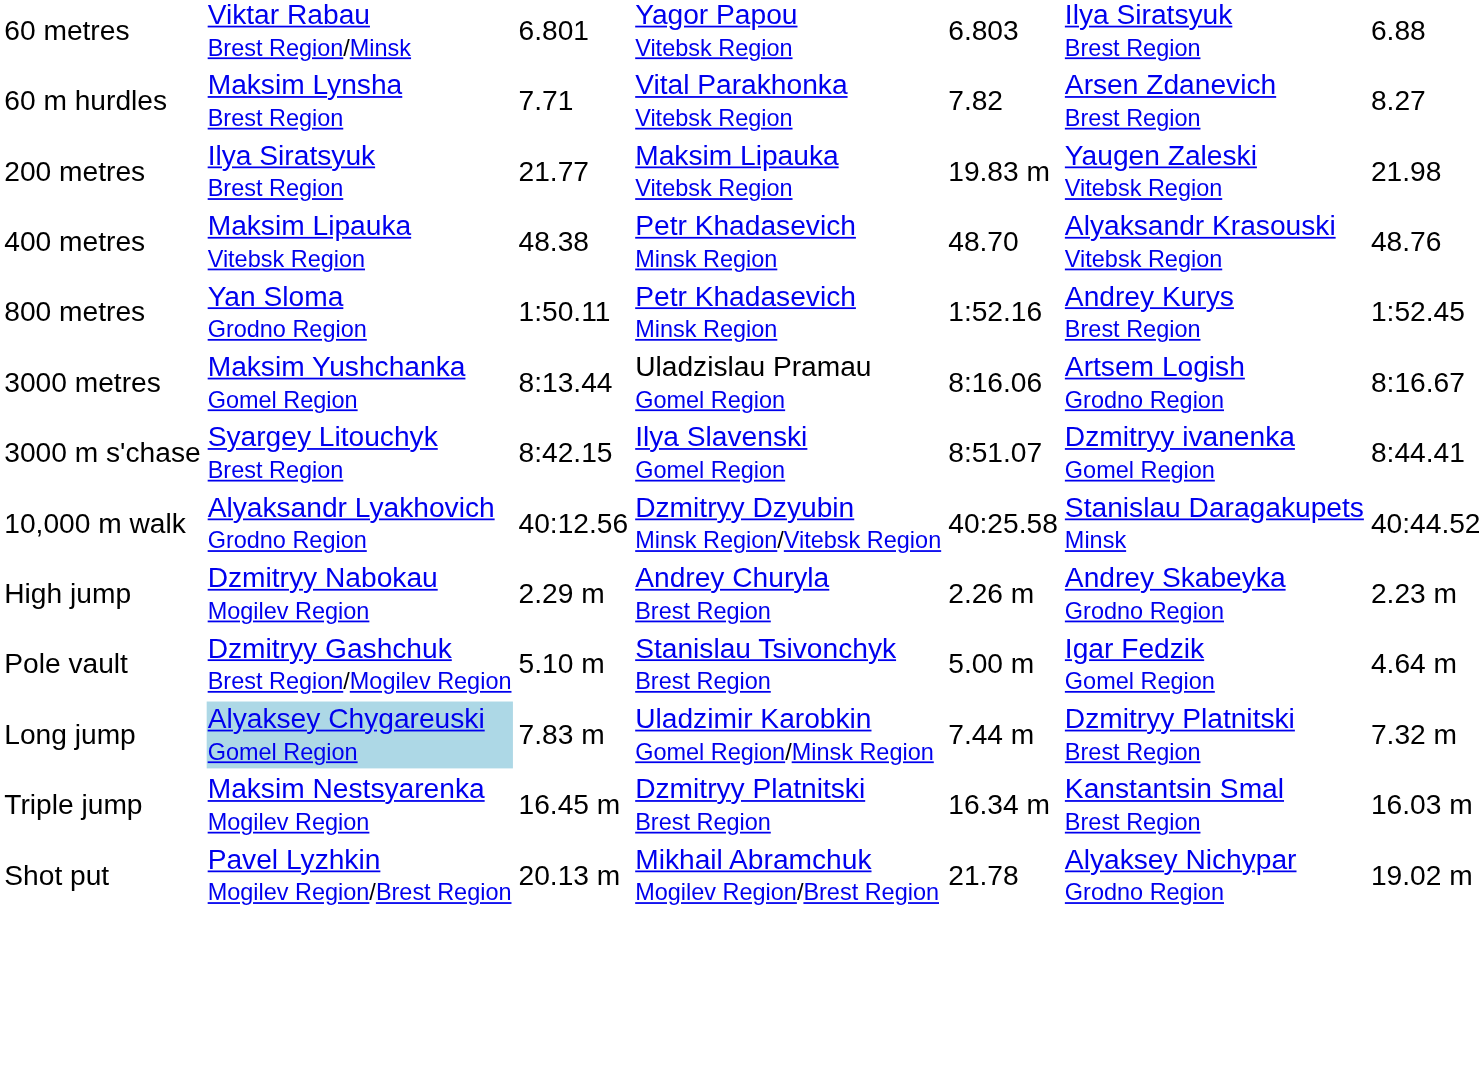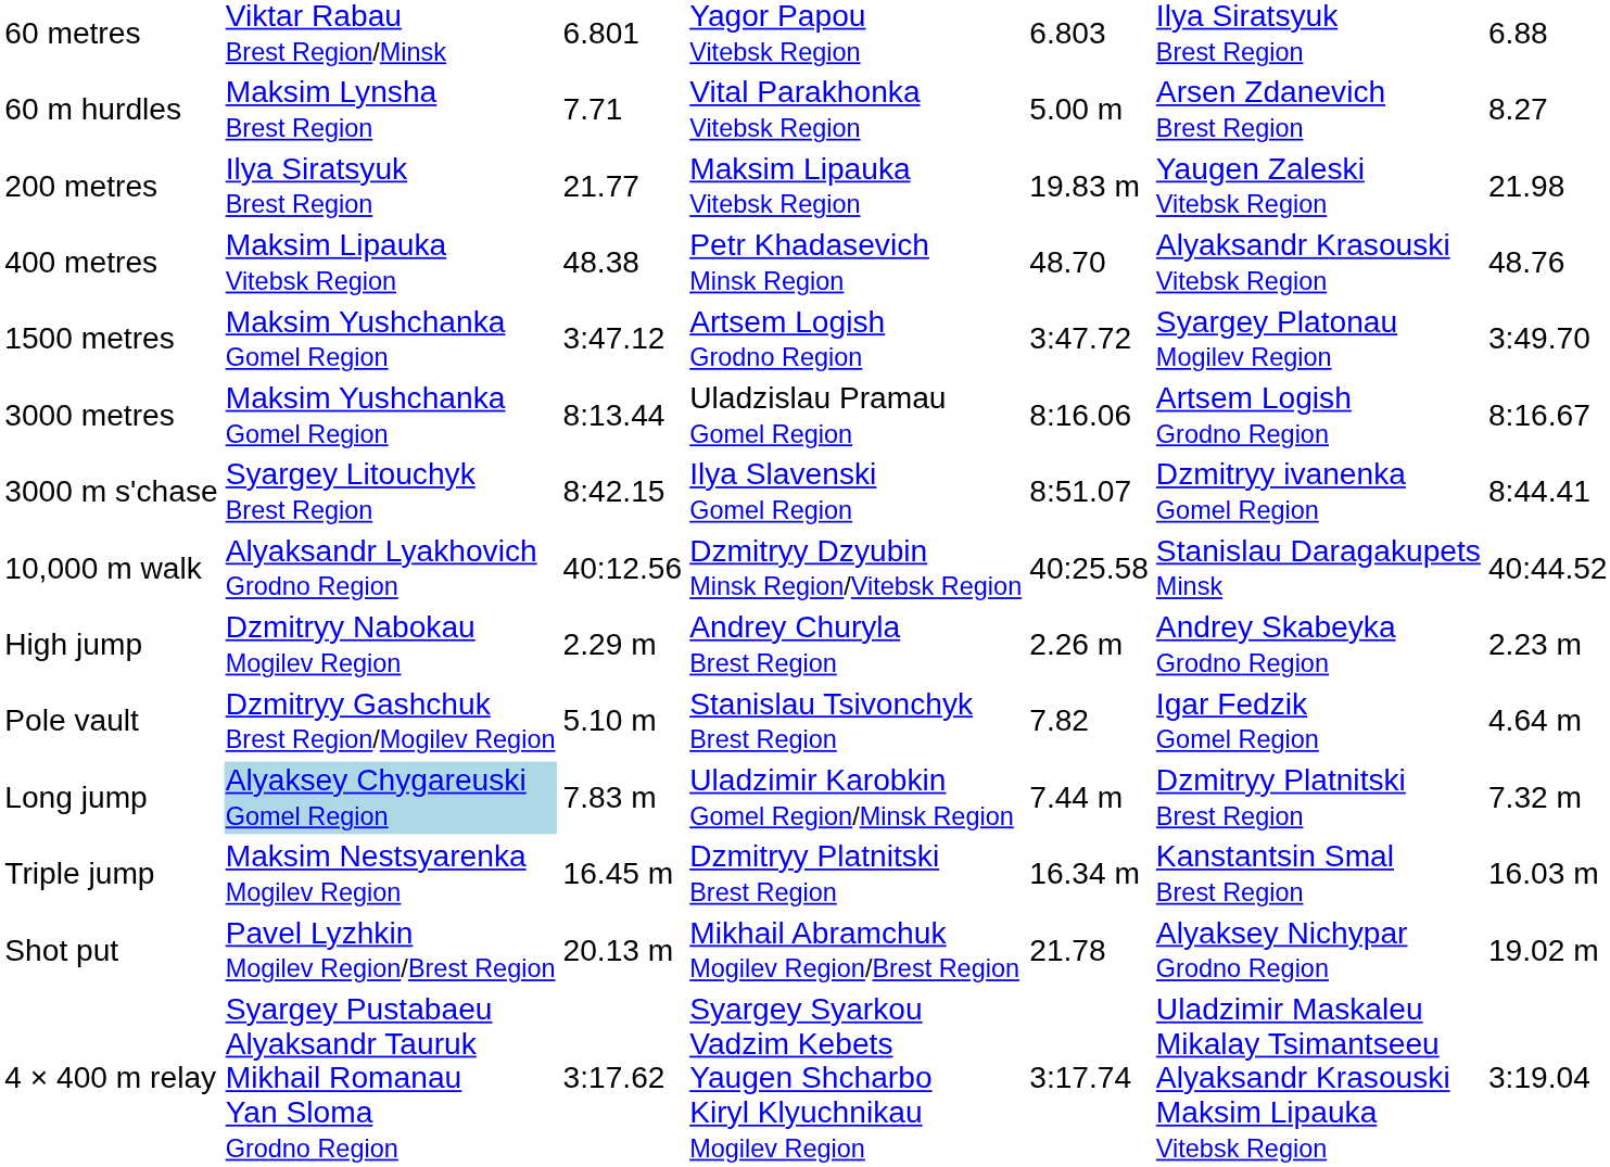 <table>
 <tr>
 <td>60 metres</td>
 <td><a href='#'>Viktar Rabau</a><br><small><a href='#'>Brest Region</a>/<a href='#'>Minsk</a></small></td>
 <td>6.801</td>
 <td><a href='#'>Yagor Papou</a><br><small><a href='#'>Vitebsk Region</a></small></td>
 <td>6.803</td>
 <td><a href='#'>Ilya Siratsyuk</a><br><small><a href='#'>Brest Region</a></small></td>
 <td>6.88</td>
 </tr>
 <tr>
 <td>60 m hurdles</td>
 <td><a href='#'>Maksim Lynsha</a><br><small><a href='#'>Brest Region</a></small></td>
 <td>7.71</td>
 <td><a href='#'>Vital Parakhonka</a><br><small><a href='#'>Vitebsk Region</a></small></td>
-<td>7.82</td>
+<td>5.00 m</td>
 <td><a href='#'>Arsen Zdanevich</a><br><small><a href='#'>Brest Region</a></small></td>
 <td>8.27</td>
 </tr>
 <tr>
 <td>200 metres</td>
 <td><a href='#'>Ilya Siratsyuk</a><br><small><a href='#'>Brest Region</a></small></td>
 <td>21.77</td>
 <td><a href='#'>Maksim Lipauka</a><br><small><a href='#'>Vitebsk Region</a></small></td>
 <td>19.83 m</td>
 <td><a href='#'>Yaugen Zaleski</a><br><small><a href='#'>Vitebsk Region</a></small></td>
 <td>21.98</td>
 </tr>
 <tr>
 <td>400 metres</td>
 <td><a href='#'>Maksim Lipauka</a><br><small><a href='#'>Vitebsk Region</a></small></td>
 <td>48.38</td>
 <td><a href='#'>Petr Khadasevich</a><br><small><a href='#'>Minsk Region</a></small></td>
 <td>48.70</td>
 <td><a href='#'>Alyaksandr Krasouski</a><br><small><a href='#'>Vitebsk Region</a></small></td>
 <td>48.76</td>
 </tr>
 <tr>
-<td>800 metres</td>
-<td><a href='#'>Yan Sloma</a><br><small><a href='#'>Grodno Region</a></small></td>
-<td>1:50.11</td>
-<td><a href='#'>Petr Khadasevich</a><br><small><a href='#'>Minsk Region</a></small></td>
-<td>1:52.16</td>
-<td><a href='#'>Andrey Kurys</a><br><small><a href='#'>Brest Region</a></small></td>
-<td>1:52.45</td>
+<td>1500 metres</td>
+<td><a href='#'>Maksim Yushchanka</a><br><small><a href='#'>Gomel Region</a></small></td>
+<td>3:47.12</td>
+<td><a href='#'>Artsem Logish</a><br><small><a href='#'>Grodno Region</a></small></td>
+<td>3:47.72</td>
+<td><a href='#'>Syargey Platonau</a><br><small><a href='#'>Mogilev Region</a></small></td>
+<td>3:49.70</td>
 </tr>
 <tr>
 <td>3000 metres</td>
 <td><a href='#'>Maksim Yushchanka</a><br><small><a href='#'>Gomel Region</a></small></td>
 <td>8:13.44</td>
 <td>Uladzislau Pramau<br><small><a href='#'>Gomel Region</a></small></td>
 <td>8:16.06</td>
 <td><a href='#'>Artsem Logish</a><br><small><a href='#'>Grodno Region</a></small></td>
 <td>8:16.67</td>
 </tr>
 <tr>
 <td>3000 m s'chase</td>
 <td><a href='#'>Syargey Litouchyk</a><br><small><a href='#'>Brest Region</a></small></td>
 <td>8:42.15</td>
 <td><a href='#'>Ilya Slavenski</a><br><small><a href='#'>Gomel Region</a></small></td>
 <td>8:51.07</td>
 <td><a href='#'>Dzmitryy ivanenka</a><br><small><a href='#'>Gomel Region</a></small></td>
 <td>8:44.41</td>
 </tr>
 <tr>
 <td>10,000 m walk</td>
 <td><a href='#'>Alyaksandr Lyakhovich</a><br><small><a href='#'>Grodno Region</a></small></td>
 <td>40:12.56</td>
 <td><a href='#'>Dzmitryy Dzyubin</a><br><small><a href='#'>Minsk Region</a>/<a href='#'>Vitebsk Region</a></small></td>
 <td>40:25.58</td>
 <td><a href='#'>Stanislau Daragakupets</a><br><small><a href='#'>Minsk</a></small></td>
 <td>40:44.52</td>
 </tr>
 <tr>
 <td>High jump</td>
 <td><a href='#'>Dzmitryy Nabokau</a><br><small><a href='#'>Mogilev Region</a></small></td>
 <td>2.29 m</td>
 <td><a href='#'>Andrey Churyla</a><br><small><a href='#'>Brest Region</a></small></td>
 <td>2.26 m</td>
 <td><a href='#'>Andrey Skabeyka</a><br><small><a href='#'>Grodno Region</a></small></td>
 <td>2.23 m</td>
 </tr>
 <tr>
 <td>Pole vault</td>
 <td><a href='#'>Dzmitryy Gashchuk</a><br><small><a href='#'>Brest Region</a>/<a href='#'>Mogilev Region</a></small></td>
 <td>5.10 m</td>
 <td><a href='#'>Stanislau Tsivonchyk</a><br><small><a href='#'>Brest Region</a></small></td>
-<td>5.00 m</td>
+<td>7.82</td>
 <td><a href='#'>Igar Fedzik</a><br><small><a href='#'>Gomel Region</a></small></td>
 <td>4.64 m</td>
 </tr>
 <tr>
 <td>Long jump</td>
 <td style="background: lightblue;"><a href='#'>Alyaksey Chygareuski</a><br><small><a href='#'>Gomel Region</a></small></td>
 <td>7.83 m</td>
 <td><a href='#'>Uladzimir Karobkin</a><br><small><a href='#'>Gomel Region</a>/<a href='#'>Minsk Region</a></small></td>
 <td>7.44 m</td>
 <td><a href='#'>Dzmitryy Platnitski</a><br><small><a href='#'>Brest Region</a></small></td>
 <td>7.32 m</td>
 </tr>
 <tr>
 <td>Triple jump</td>
 <td><a href='#'>Maksim Nestsyarenka</a><br><small><a href='#'>Mogilev Region</a></small></td>
 <td>16.45 m</td>
 <td><a href='#'>Dzmitryy Platnitski</a><br><small><a href='#'>Brest Region</a></small></td>
 <td>16.34 m</td>
 <td><a href='#'>Kanstantsin Smal</a><br><small><a href='#'>Brest Region</a></small></td>
 <td>16.03 m</td>
 </tr>
 <tr>
 <td>Shot put</td>
 <td><a href='#'>Pavel Lyzhkin</a><br><small><a href='#'>Mogilev Region</a>/<a href='#'>Brest Region</a></small></td>
 <td>20.13 m</td>
 <td><a href='#'>Mikhail Abramchuk</a><br><small><a href='#'>Mogilev Region</a>/<a href='#'>Brest Region</a></small></td>
 <td>21.78</td>
 <td><a href='#'>Alyaksey Nichypar</a><br><small><a href='#'>Grodno Region</a></small></td>
 <td>19.02 m</td>
 </tr>
+<tr>
+<td>4 × 400 m relay</td>
+<td><a href='#'>Syargey Pustabaeu</a><br> <a href='#'>Alyaksandr Tauruk</a><br> <a href='#'>Mikhail Romanau</a><br> <a href='#'>Yan Sloma</a><br><small><a href='#'>Grodno Region</a></small></td>
+<td>3:17.62</td>
+<td><a href='#'>Syargey Syarkou</a><br> <a href='#'>Vadzim Kebets</a><br> <a href='#'>Yaugen Shcharbo</a><br> <a href='#'>Kiryl Klyuchnikau</a><br><small><a href='#'>Mogilev Region</a></small></td>
+<td>3:17.74</td>
+<td><a href='#'>Uladzimir Maskaleu</a><br> <a href='#'>Mikalay Tsimantseeu</a><br> <a href='#'>Alyaksandr Krasouski</a><br> <a href='#'>Maksim Lipauka</a><br><small><a href='#'>Vitebsk Region</a></small></td>
+<td>3:19.04</td>
+</tr>
 </table>
